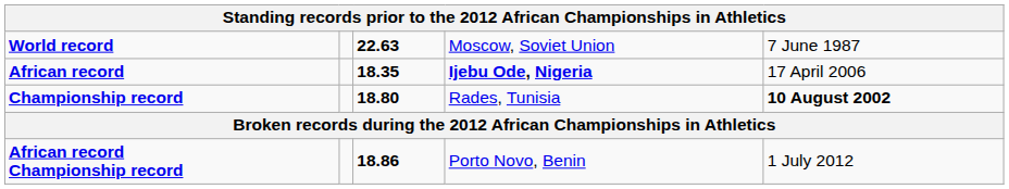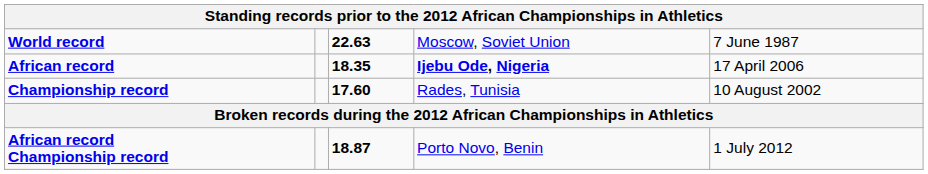 <table class="wikitable" width=75%>
 <tr>
 <th colspan="5">Standing records prior to the 2012 African Championships in Athletics</th>
 </tr>
 <tr>
 <td><strong><a href='#'>World record</a></strong></td>
 <td></td>
 <td><strong>22.63 </strong></td>
 <td><a href='#'>Moscow</a>, <a href='#'>Soviet Union</a></td>
 <td>7 June 1987</td>
 </tr>
 <tr>
 <td><strong><a href='#'>African record</a></strong></td>
 <td></td>
 <td><strong>18.35</strong></td>
 <td><strong><a href='#'>Ijebu Ode</a>, <a href='#'>Nigeria</a></strong></td>
 <td>17 April 2006</td>
 </tr>
 <tr>
 <td><strong><a href='#'>Championship record</a></strong></td>
 <td></td>
-<td><strong>18.80</strong></td>
+<td><strong>17.60</strong></td>
 <td><a href='#'>Rades</a>, <a href='#'>Tunisia</a></td>
-<td><strong>10 August 2002</strong></td>
+<td>10 August 2002</td>
 </tr>
 <tr>
 <th colspan="5">Broken records during the 2012 African Championships in Athletics</th>
 </tr>
 <tr>
 <td><strong><a href='#'>African record</a></strong><br><strong><a href='#'>Championship record</a></strong></td>
 <td></td>
-<td><strong>18.86</strong></td>
+<td><strong>18.87</strong></td>
 <td><a href='#'>Porto Novo</a>, <a href='#'>Benin</a></td>
 <td>1 July 2012</td>
 </tr>
 </table>
